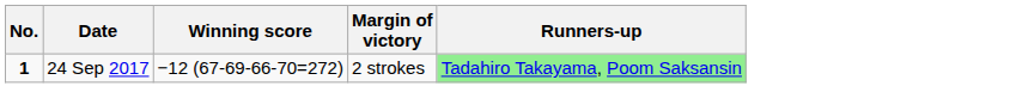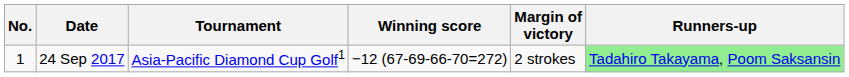 <table class="wikitable" style="font-size:95%;">
 <tr>
 <th>No.</th>
 <th>Date</th>
+<th>Tournament</th>
 <th>Winning score</th>
 <th>Margin of<br>victory</th>
 <th>Runners-up</th>
 </tr>
 <tr>
-<td align=center><strong>1</strong></td>
+<td align=center>1</td>
 <td align=right>24 Sep <a href='#'>2017</a></td>
+<td><a href='#'>Asia-Pacific Diamond Cup Golf</a><sup>1</sup></td>
 <td>−12 (67-69-66-70=272)</td>
 <td>2 strokes</td>
 <td style="background: lightgreen;"> <a href='#'>Tadahiro Takayama</a>,  <a href='#'>Poom Saksansin</a></td>
 </tr>
 </table>
